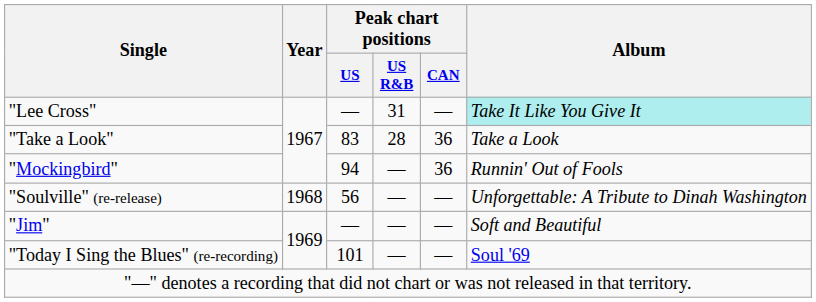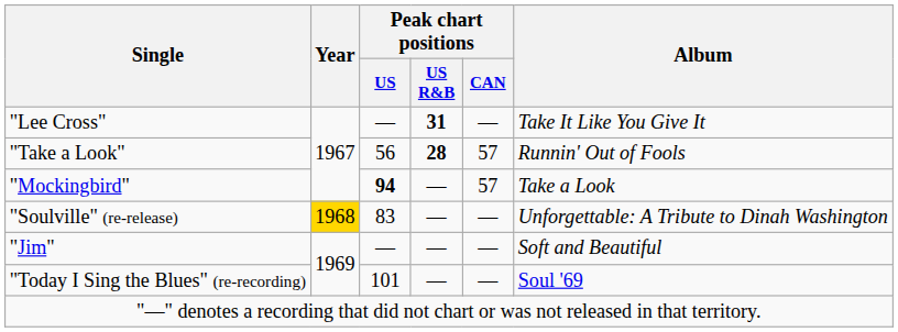 <table class="wikitable" style="text-align:center;">
 <tr>
 <th rowspan="2">Single</th>
 <th rowspan="2">Year</th>
 <th colspan="3">Peak chart positions</th>
 <th rowspan="2">Album</th>
 </tr>
 <tr style="font-size:smaller;">
 <th width="35"><a href='#'>US</a><br></th>
 <th width="35"><a href='#'>US<br>R&B</a><br></th>
 <th width="35"><a href='#'>CAN</a><br></th>
 </tr>
 <tr>
 <td style="text-align:left;">"Lee Cross"</td>
 <td rowspan="3">1967</td>
 <td>—</td>
-<td>31</td>
+<td><strong>31</strong></td>
 <td>—</td>
-<td style="background: paleturquoise; text-align:left;"><em>Take It Like You Give It</em></td>
+<td style="text-align:left;"><em>Take It Like You Give It</em></td>
 </tr>
 <tr>
 <td style="text-align:left;">"Take a Look"</td>
-<td>83</td>
-<td>28</td>
-<td>36</td>
+<td>56</td>
+<td><strong>28</strong></td>
+<td>57</td>
+<td style="text-align:left;"><em>Runnin' Out of Fools</em></td>
+</tr>
+<tr>
+<td style="text-align:left;">"<a href='#'>Mockingbird</a>"</td>
+<td><strong>94</strong></td>
+<td>—</td>
+<td>57</td>
 <td style="text-align:left;"><em>Take a Look</em></td>
 </tr>
 <tr>
-<td style="text-align:left;">"<a href='#'>Mockingbird</a>"</td>
-<td>94</td>
-<td>—</td>
-<td>36</td>
-<td style="text-align:left;"><em>Runnin' Out of Fools</em></td>
-</tr>
-<tr>
 <td style="text-align:left;">"Soulville" <small>(re-release)</small></td>
-<td>1968</td>
-<td>56</td>
+<td style="background: gold;">1968</td>
+<td>83</td>
 <td>—</td>
 <td>—</td>
 <td style="text-align:left;"><em>Unforgettable: A Tribute to Dinah Washington</em></td>
 </tr>
 <tr>
 <td style="text-align:left;">"<a href='#'>Jim</a>"</td>
 <td rowspan="2">1969</td>
 <td>—</td>
 <td>—</td>
 <td>—</td>
 <td style="text-align:left;"><em>Soft and Beautiful</em></td>
 </tr>
 <tr>
 <td style="text-align:left;">"Today I Sing the Blues" <small>(re-recording)</small></td>
 <td>101</td>
 <td>—</td>
 <td>—</td>
 <td style="text-align:left;"><a href='#'>Soul '69</a></td>
 </tr>
 <tr>
 <td colspan="15">"—" denotes a recording that did not chart or was not released in that territory.</td>
 </tr>
 </table>
